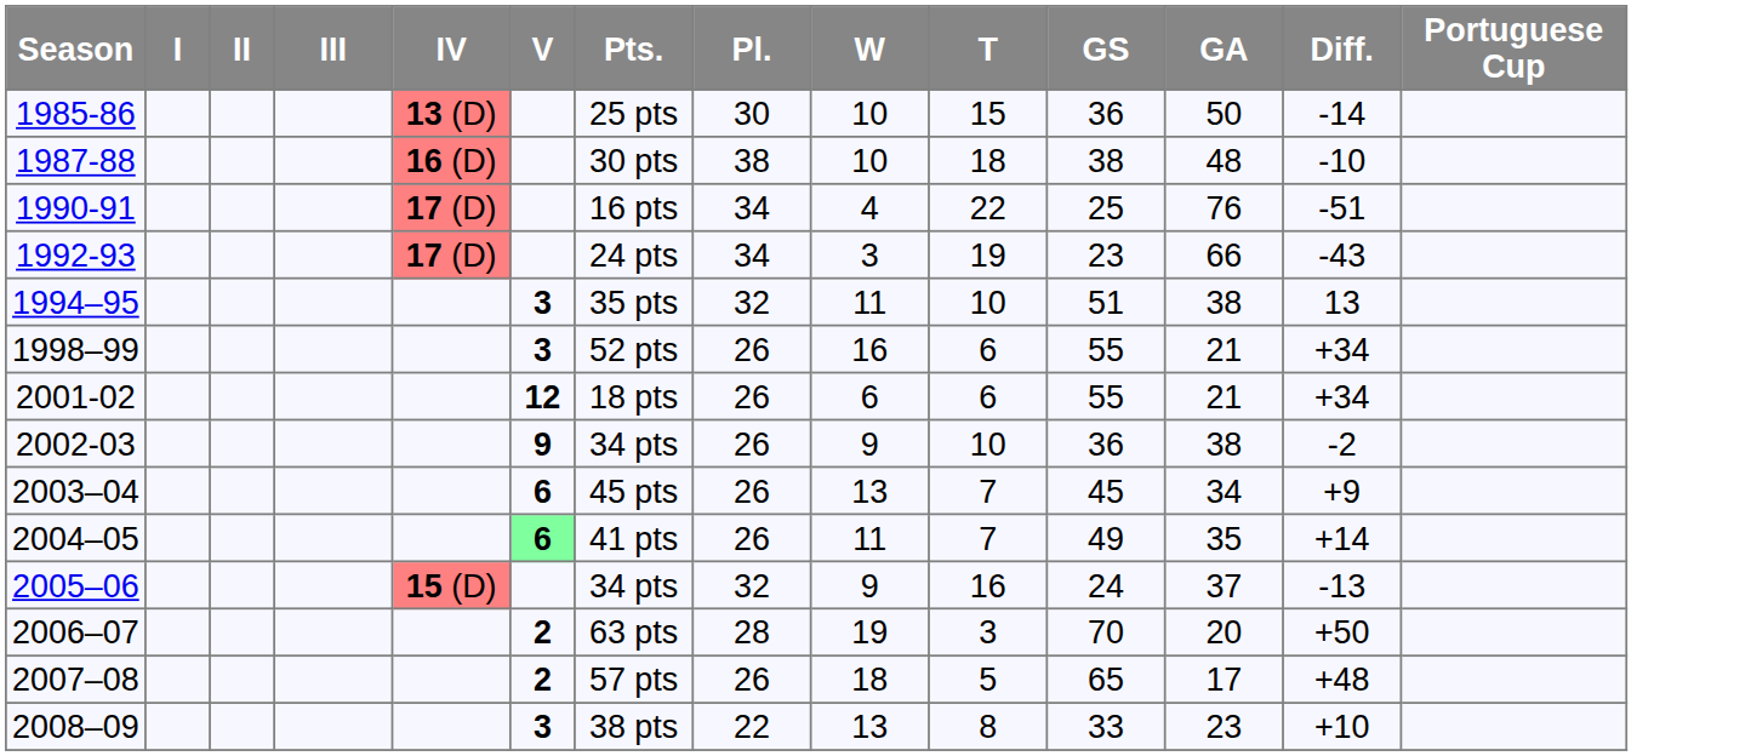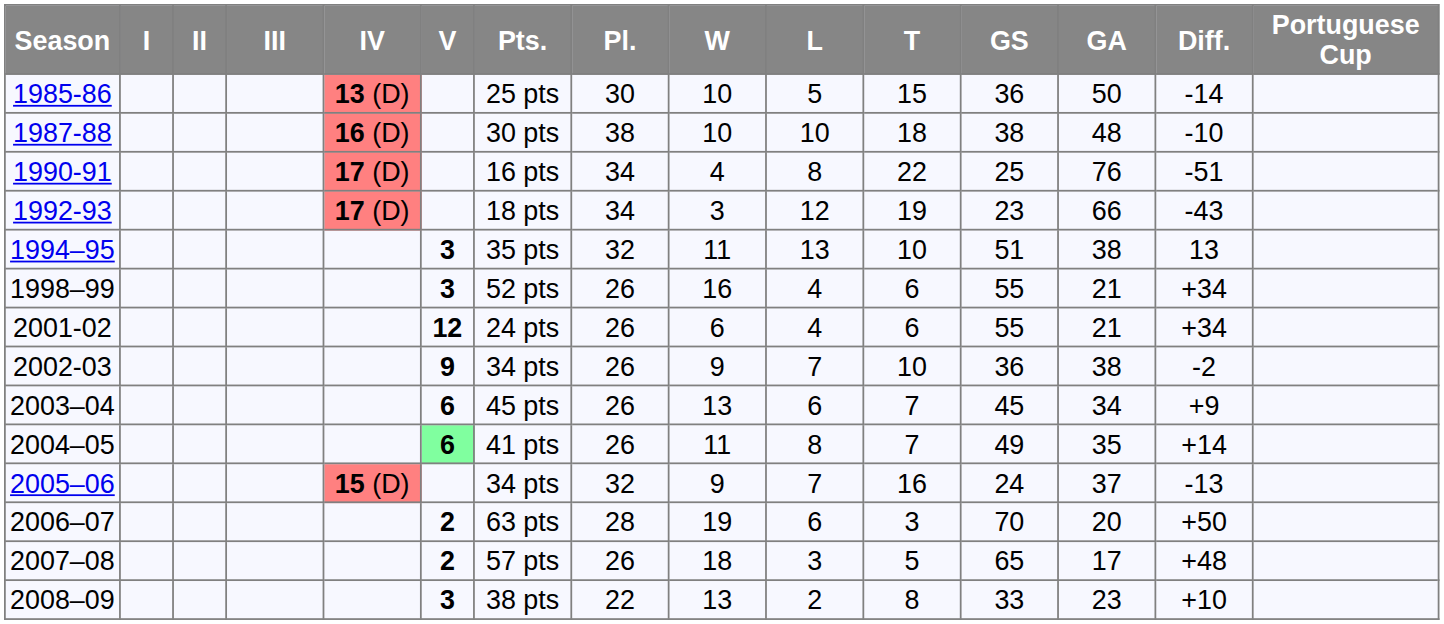 <table bgcolor="#f7f8ff" cellpadding="2" cellspacing="2" border="1" style="font-size: 95%; border: gray solid 1px; border-collapse: collapse; text-align:center">
 <tr bgcolor="#868686" style="color: #ffffff">
 <td width="60" align="center"><strong>Season</strong></td>
 <td width="25" align="center"><strong>I</strong></td>
 <td width="25" align="center"><strong>II</strong></td>
 <td width="50" align="center"><strong>III</strong></td>
 <td width="50" align="center"><strong>IV</strong></td>
 <td width="25" align="center"><strong>V</strong></td>
 <td width="50" align="center"><strong>Pts.</strong></td>
 <td width="50" align="center"><strong>Pl.</strong></td>
 <td width="50" align="center"><strong>W</strong></td>
+<td width="50" align="center"><strong>L</strong></td>
 <td width="50" align="center"><strong>T</strong></td>
 <td width="50" align="center"><strong>GS</strong></td>
 <td width="50" align="center"><strong>GA</strong></td>
 <td width="50" align="center"><strong>Diff.</strong></td>
 <td width="100" align="center"><strong>Portuguese Cup</strong></td>
 </tr>
 <tr>
 <td><a href='#'>1985-86</a></td>
 <td></td>
 <td></td>
 <td></td>
 <td bgcolor="#FF8080"><strong>13</strong> (D)</td>
 <td></td>
 <td>25 pts</td>
 <td>30</td>
 <td>10</td>
+<td>5</td>
 <td>15</td>
 <td>36</td>
 <td>50</td>
 <td>-14</td>
 <td></td>
 </tr>
 <tr>
 <td><a href='#'>1987-88</a></td>
 <td></td>
 <td></td>
 <td></td>
 <td bgcolor="#FF8080"><strong>16</strong> (D)</td>
 <td></td>
 <td>30 pts</td>
 <td>38</td>
+<td>10</td>
 <td>10</td>
 <td>18</td>
 <td>38</td>
 <td>48</td>
 <td>-10</td>
 <td></td>
 </tr>
 <tr>
 <td><a href='#'>1990-91</a></td>
 <td></td>
 <td></td>
 <td></td>
 <td bgcolor="#FF8080"><strong>17</strong> (D)</td>
 <td></td>
 <td>16 pts</td>
 <td>34</td>
 <td>4</td>
+<td>8</td>
 <td>22</td>
 <td>25</td>
 <td>76</td>
 <td>-51</td>
 <td></td>
 </tr>
 <tr>
 <td><a href='#'>1992-93</a></td>
 <td></td>
 <td></td>
 <td></td>
 <td bgcolor="#FF8080"><strong>17</strong> (D)</td>
 <td></td>
-<td>24 pts</td>
+<td>18 pts</td>
 <td>34</td>
 <td>3</td>
+<td>12</td>
 <td>19</td>
 <td>23</td>
 <td>66</td>
 <td>-43</td>
 <td></td>
 </tr>
 <tr>
 <td><a href='#'>1994–95</a></td>
 <td></td>
 <td></td>
 <td></td>
 <td></td>
 <td><strong>3</strong></td>
 <td>35 pts</td>
 <td>32</td>
 <td>11</td>
+<td>13</td>
 <td>10</td>
 <td>51</td>
 <td>38</td>
 <td>13</td>
 <td></td>
 </tr>
 <tr>
 <td>1998–99</td>
 <td></td>
 <td></td>
 <td></td>
 <td></td>
 <td><strong>3</strong></td>
 <td>52 pts</td>
 <td>26</td>
 <td>16</td>
+<td>4</td>
 <td>6</td>
 <td>55</td>
 <td>21</td>
 <td>+34</td>
 <td></td>
 </tr>
 <tr>
 <td>2001-02</td>
 <td></td>
 <td></td>
 <td></td>
 <td></td>
 <td><strong>12</strong></td>
-<td>18 pts</td>
+<td>24 pts</td>
 <td>26</td>
 <td>6</td>
+<td>4</td>
 <td>6</td>
 <td>55</td>
 <td>21</td>
 <td>+34</td>
 <td></td>
 </tr>
 <tr>
 <td>2002-03</td>
 <td></td>
 <td></td>
 <td></td>
 <td></td>
 <td><strong>9</strong></td>
 <td>34 pts</td>
 <td>26</td>
 <td>9</td>
+<td>7</td>
 <td>10</td>
 <td>36</td>
 <td>38</td>
 <td>-2</td>
 <td></td>
 </tr>
 <tr>
 <td>2003–04</td>
 <td></td>
 <td></td>
 <td></td>
 <td></td>
 <td><strong>6</strong></td>
 <td>45 pts</td>
 <td>26</td>
 <td>13</td>
+<td>6</td>
 <td>7</td>
 <td>45</td>
 <td>34</td>
 <td>+9</td>
 <td></td>
 </tr>
 <tr>
 <td>2004–05</td>
 <td></td>
 <td></td>
 <td></td>
 <td></td>
 <td bgcolor="#80FF9F"><strong>6</strong></td>
 <td>41 pts</td>
 <td>26</td>
 <td>11</td>
+<td>8</td>
 <td>7</td>
 <td>49</td>
 <td>35</td>
 <td>+14</td>
 <td></td>
 </tr>
 <tr>
 <td><a href='#'>2005–06</a></td>
 <td></td>
 <td></td>
 <td></td>
 <td bgcolor="#FF8080"><strong>15</strong> (D)</td>
 <td></td>
 <td>34 pts</td>
 <td>32</td>
 <td>9</td>
+<td>7</td>
 <td>16</td>
 <td>24</td>
 <td>37</td>
 <td>-13</td>
 <td></td>
 </tr>
 <tr>
 <td>2006–07</td>
 <td></td>
 <td></td>
 <td></td>
 <td></td>
 <td><strong>2</strong></td>
 <td>63 pts</td>
 <td>28</td>
 <td>19</td>
+<td>6</td>
 <td>3</td>
 <td>70</td>
 <td>20</td>
 <td>+50</td>
 <td></td>
 </tr>
 <tr>
 <td>2007–08</td>
 <td></td>
 <td></td>
 <td></td>
 <td></td>
 <td><strong>2</strong></td>
 <td>57 pts</td>
 <td>26</td>
 <td>18</td>
+<td>3</td>
 <td>5</td>
 <td>65</td>
 <td>17</td>
 <td>+48</td>
 <td></td>
 </tr>
 <tr>
 <td>2008–09</td>
 <td></td>
 <td></td>
 <td></td>
 <td></td>
 <td><strong>3</strong></td>
 <td>38 pts</td>
 <td>22</td>
 <td>13</td>
+<td>2</td>
 <td>8</td>
 <td>33</td>
 <td>23</td>
 <td>+10</td>
 <td></td>
 </tr>
 </table>
